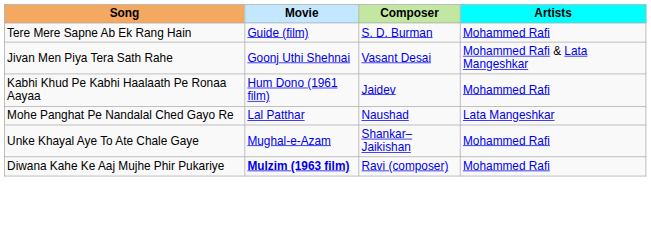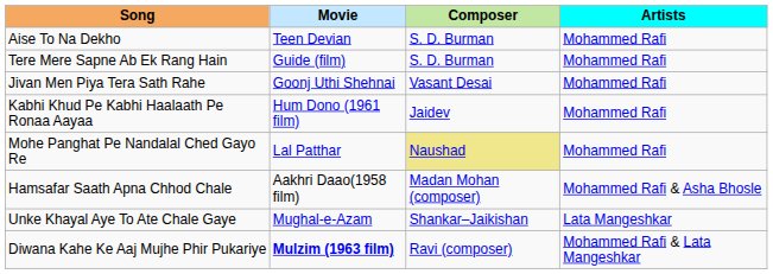 <table class="wikitable sortable">
 <tr>
 <th style="background:#f4a860">Song</th>
 <th style="background:#c2e7ff">Movie</th>
 <th style="background:#c2e7a3">Composer</th>
 <th style="background:#00ffff">Artists</th>
+</tr>
+<tr>
+<td>Aise To Na Dekho</td>
+<td><a href='#'>Teen Devian</a></td>
+<td><a href='#'>S. D. Burman</a></td>
+<td><a href='#'>Mohammed Rafi</a></td>
 </tr>
 <tr>
 <td>Tere Mere Sapne Ab Ek Rang Hain</td>
 <td><a href='#'>Guide (film)</a></td>
 <td><a href='#'>S. D. Burman</a></td>
 <td><a href='#'>Mohammed Rafi</a></td>
 </tr>
 <tr>
 <td>Jivan Men Piya Tera Sath Rahe</td>
 <td><a href='#'>Goonj Uthi Shehnai</a></td>
 <td><a href='#'>Vasant Desai</a></td>
-<td><a href='#'>Mohammed Rafi</a> & <a href='#'>Lata Mangeshkar</a></td>
+<td><a href='#'>Mohammed Rafi</a></td>
 </tr>
 <tr>
 <td>Kabhi Khud Pe Kabhi Haalaath Pe Ronaa Aayaa</td>
 <td><a href='#'>Hum Dono (1961 film)</a></td>
 <td><a href='#'>Jaidev</a></td>
 <td><a href='#'>Mohammed Rafi</a></td>
 </tr>
 <tr>
 <td>Mohe Panghat Pe Nandalal Ched Gayo Re</td>
 <td><a href='#'>Lal Patthar</a></td>
-<td><a href='#'>Naushad</a></td>
-<td><a href='#'>Lata Mangeshkar</a></td>
+<td style="background: khaki;"><a href='#'>Naushad</a></td>
+<td><a href='#'>Mohammed Rafi</a></td>
+</tr>
+<tr>
+<td>Hamsafar Saath Apna Chhod Chale</td>
+<td>Aakhri Daao(1958 film)</td>
+<td><a href='#'>Madan Mohan (composer)</a></td>
+<td><a href='#'>Mohammed Rafi</a> & <a href='#'>Asha Bhosle</a></td>
 </tr>
 <tr>
 <td>Unke Khayal Aye To Ate Chale Gaye</td>
 <td><a href='#'>Mughal-e-Azam</a></td>
 <td><a href='#'>Shankar–Jaikishan</a></td>
-<td><a href='#'>Mohammed Rafi</a></td>
+<td><a href='#'>Lata Mangeshkar</a></td>
 </tr>
 <tr>
 <td>Diwana Kahe Ke Aaj Mujhe Phir Pukariye</td>
 <td><strong><a href='#'>Mulzim (1963 film)</a></strong></td>
 <td><a href='#'>Ravi (composer)</a></td>
-<td><a href='#'>Mohammed Rafi</a></td>
+<td><a href='#'>Mohammed Rafi</a> & <a href='#'>Lata Mangeshkar</a></td>
 </tr>
 </table>
